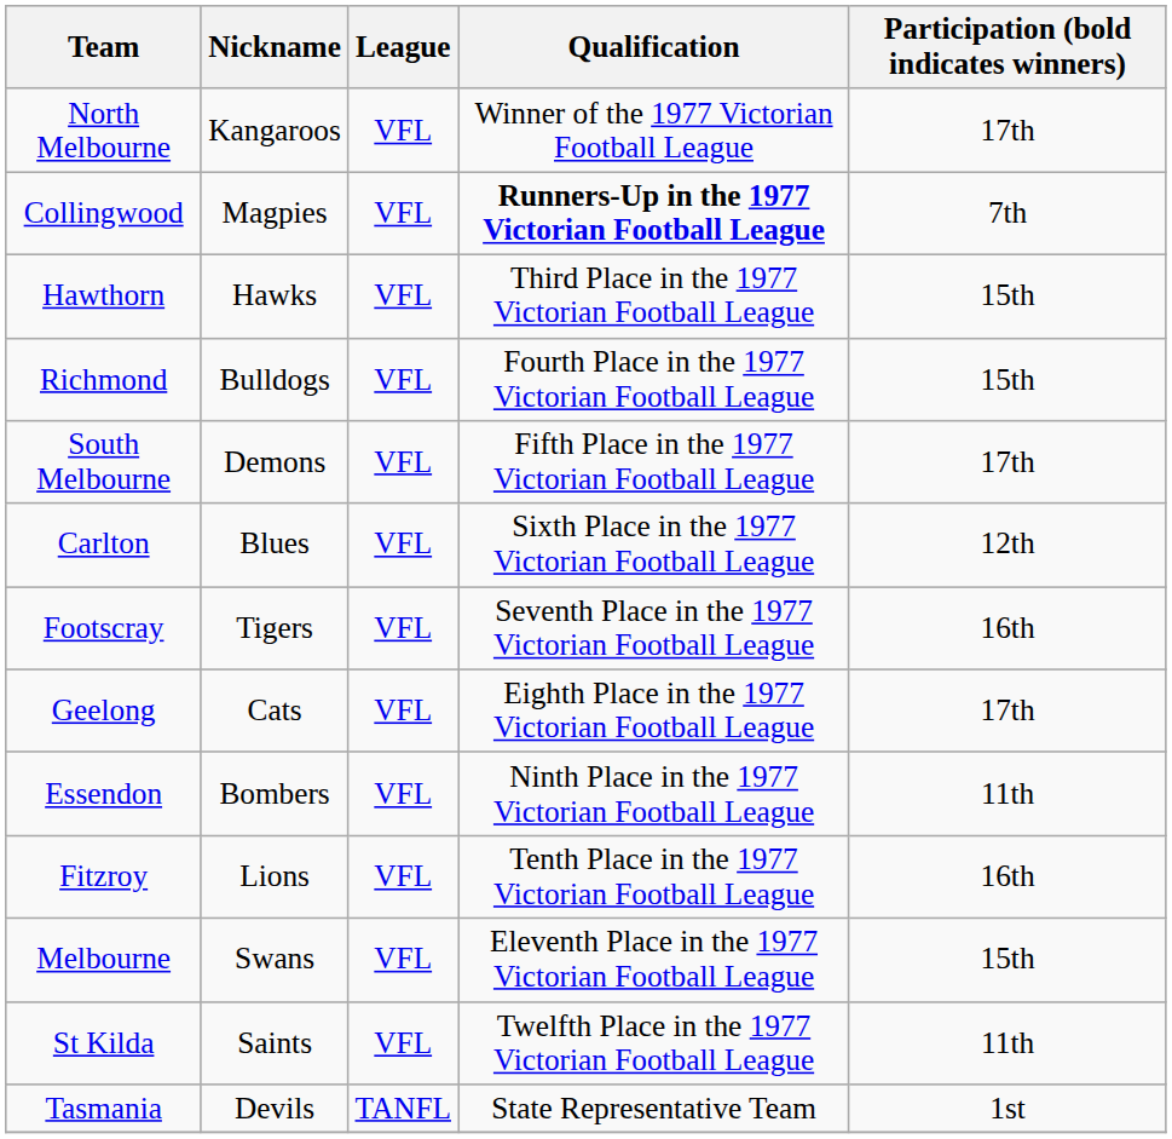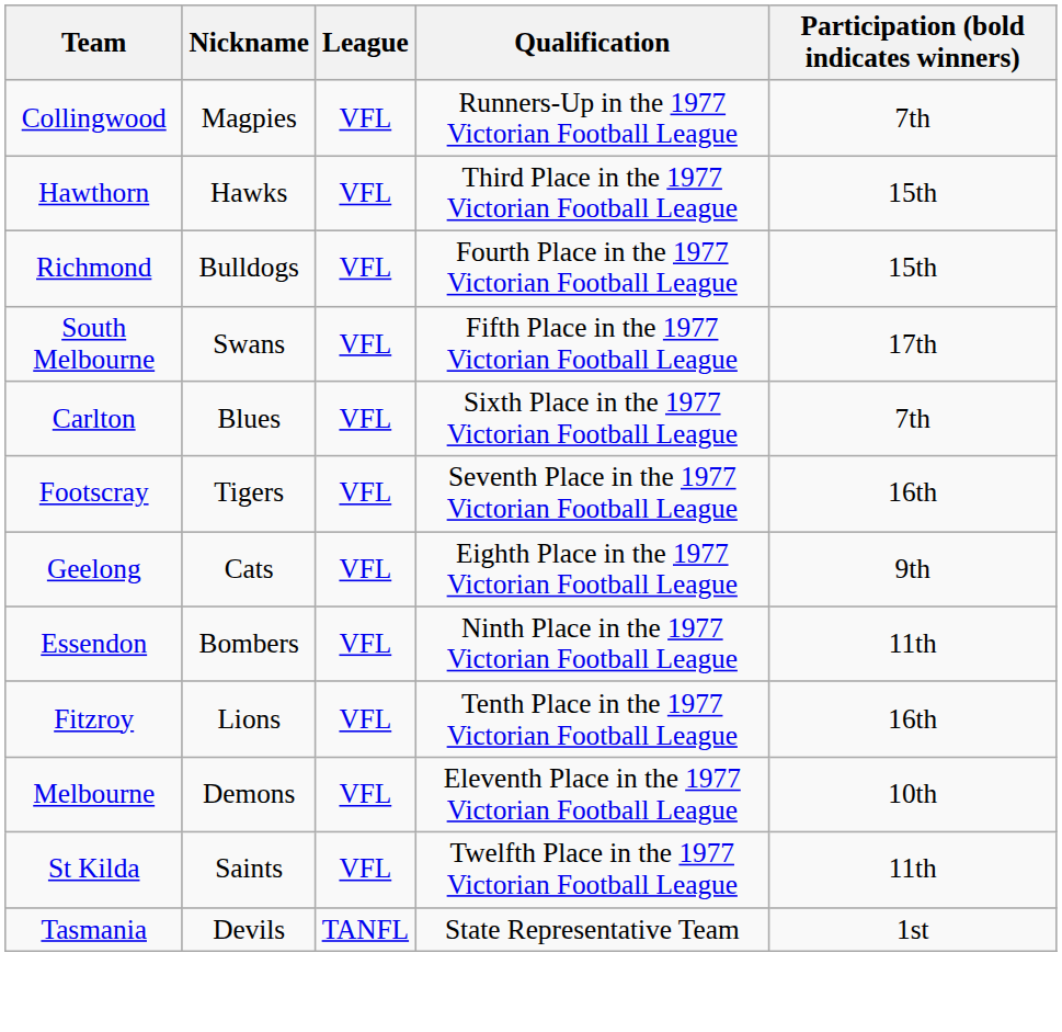 <table class="wikitable" style="text-align:center">
 <tr>
 <th>Team</th>
 <th>Nickname</th>
 <th>League</th>
 <th>Qualification</th>
 <th>Participation (bold indicates winners)</th>
 </tr>
 <tr>
-<td><a href='#'>North Melbourne</a></td>
-<td>Kangaroos</td>
-<td><a href='#'>VFL</a></td>
-<td>Winner of the <a href='#'>1977 Victorian Football League</a></td>
-<td>17th </td>
-</tr>
-<tr>
 <td><a href='#'>Collingwood</a></td>
 <td>Magpies</td>
 <td><a href='#'>VFL</a></td>
-<td><strong>Runners-Up in the <a href='#'>1977 Victorian Football League</a></strong></td>
+<td>Runners-Up in the <a href='#'>1977 Victorian Football League</a></td>
 <td>7th </td>
 </tr>
 <tr>
 <td><a href='#'>Hawthorn</a></td>
 <td>Hawks</td>
 <td><a href='#'>VFL</a></td>
 <td>Third Place in the <a href='#'>1977 Victorian Football League</a></td>
 <td>15th </td>
 </tr>
 <tr>
 <td><a href='#'>Richmond</a></td>
 <td>Bulldogs</td>
 <td><a href='#'>VFL</a></td>
 <td>Fourth Place in the <a href='#'>1977 Victorian Football League</a></td>
 <td>15th </td>
 </tr>
 <tr>
 <td><a href='#'>South Melbourne</a></td>
-<td>Demons</td>
+<td>Swans</td>
 <td><a href='#'>VFL</a></td>
 <td>Fifth Place in the <a href='#'>1977 Victorian Football League</a></td>
 <td>17th </td>
 </tr>
 <tr>
 <td><a href='#'>Carlton</a></td>
 <td>Blues</td>
 <td><a href='#'>VFL</a></td>
 <td>Sixth Place in the <a href='#'>1977 Victorian Football League</a></td>
-<td>12th </td>
+<td>7th </td>
 </tr>
 <tr>
 <td><a href='#'>Footscray</a></td>
 <td>Tigers</td>
 <td><a href='#'>VFL</a></td>
 <td>Seventh Place in the <a href='#'>1977 Victorian Football League</a></td>
 <td>16th </td>
 </tr>
 <tr>
 <td><a href='#'>Geelong</a></td>
 <td>Cats</td>
 <td><a href='#'>VFL</a></td>
 <td>Eighth Place in the <a href='#'>1977 Victorian Football League</a></td>
-<td>17th </td>
+<td>9th </td>
 </tr>
 <tr>
 <td><a href='#'>Essendon</a></td>
 <td>Bombers</td>
 <td><a href='#'>VFL</a></td>
 <td>Ninth Place in the <a href='#'>1977 Victorian Football League</a></td>
 <td>11th </td>
 </tr>
 <tr>
 <td><a href='#'>Fitzroy</a></td>
 <td>Lions</td>
 <td><a href='#'>VFL</a></td>
 <td>Tenth Place in the <a href='#'>1977 Victorian Football League</a></td>
 <td>16th </td>
 </tr>
 <tr>
 <td><a href='#'>Melbourne</a></td>
-<td>Swans</td>
+<td>Demons</td>
 <td><a href='#'>VFL</a></td>
 <td>Eleventh Place in the <a href='#'>1977 Victorian Football League</a></td>
-<td>15th </td>
+<td>10th </td>
 </tr>
 <tr>
 <td><a href='#'>St Kilda</a></td>
 <td>Saints</td>
 <td><a href='#'>VFL</a></td>
 <td>Twelfth Place in the <a href='#'>1977 Victorian Football League</a></td>
 <td>11th </td>
 </tr>
 <tr>
 <td><a href='#'>Tasmania</a></td>
 <td>Devils</td>
 <td><a href='#'>TANFL</a></td>
 <td>State Representative Team</td>
 <td>1st</td>
 </tr>
 <tr>
 </tr>
 </table>
